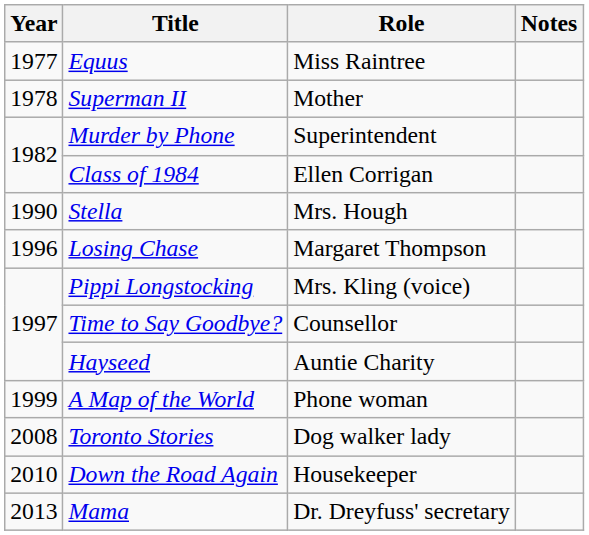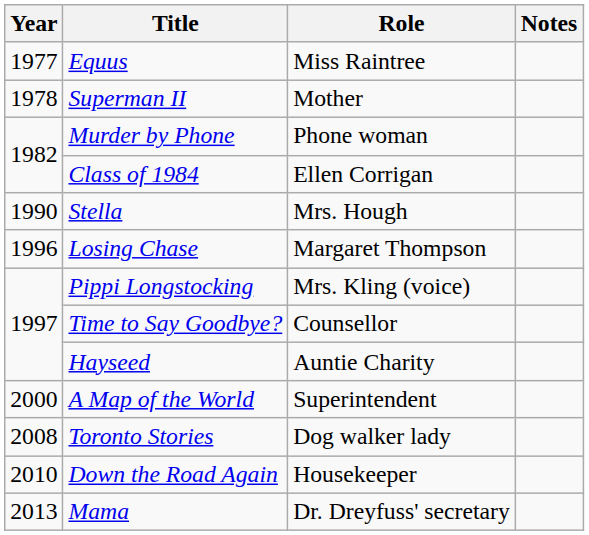 <table class="wikitable sortable">
 <tr>
 <th>Year</th>
 <th>Title</th>
 <th>Role</th>
 <th class="unsortable">Notes</th>
 </tr>
 <tr>
 <td>1977</td>
 <td><em><a href='#'>Equus</a></em></td>
 <td>Miss Raintree</td>
 <td></td>
 </tr>
 <tr>
 <td>1978</td>
 <td><em><a href='#'>Superman II</a></em></td>
 <td>Mother</td>
 <td></td>
 </tr>
 <tr>
 <td rowspan=2>1982</td>
 <td><em><a href='#'>Murder by Phone</a></em></td>
-<td>Superintendent</td>
+<td>Phone woman</td>
 <td></td>
 </tr>
 <tr>
 <td><em><a href='#'>Class of 1984</a></em></td>
 <td>Ellen Corrigan</td>
 <td></td>
 </tr>
 <tr>
 <td>1990</td>
 <td><em><a href='#'>Stella</a></em></td>
 <td>Mrs. Hough</td>
 <td></td>
 </tr>
 <tr>
 <td>1996</td>
 <td><em><a href='#'>Losing Chase</a></em></td>
 <td>Margaret Thompson</td>
 <td></td>
 </tr>
 <tr>
 <td rowspan=3>1997</td>
 <td><em><a href='#'>Pippi Longstocking</a></em></td>
 <td>Mrs. Kling (voice)</td>
 <td></td>
 </tr>
 <tr>
 <td><em><a href='#'>Time to Say Goodbye?</a></em></td>
 <td>Counsellor</td>
 <td></td>
 </tr>
 <tr>
 <td><em><a href='#'>Hayseed</a></em></td>
 <td>Auntie Charity</td>
 <td></td>
 </tr>
 <tr>
-<td>1999</td>
+<td>2000</td>
 <td data-sort-value="Map of the World, A"><em><a href='#'>A Map of the World</a></em></td>
-<td>Phone woman</td>
+<td>Superintendent</td>
 <td></td>
 </tr>
 <tr>
 <td>2008</td>
 <td><em><a href='#'>Toronto Stories</a></em></td>
 <td>Dog walker lady</td>
 <td></td>
 </tr>
 <tr>
 <td>2010</td>
 <td><em><a href='#'>Down the Road Again</a></em></td>
 <td>Housekeeper</td>
 <td></td>
 </tr>
 <tr>
 <td>2013</td>
 <td><em><a href='#'>Mama</a></em></td>
 <td>Dr. Dreyfuss' secretary</td>
 <td></td>
 </tr>
 </table>
